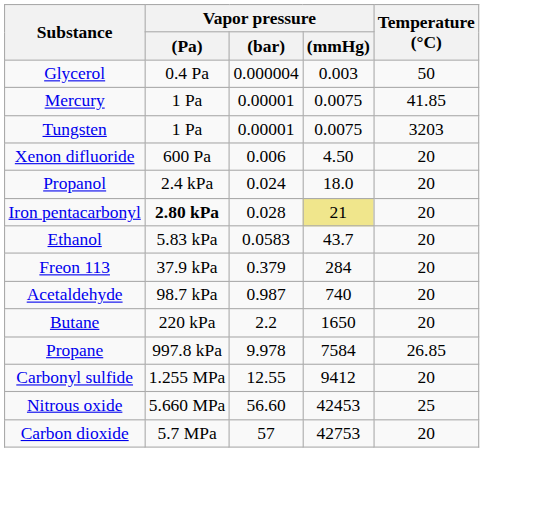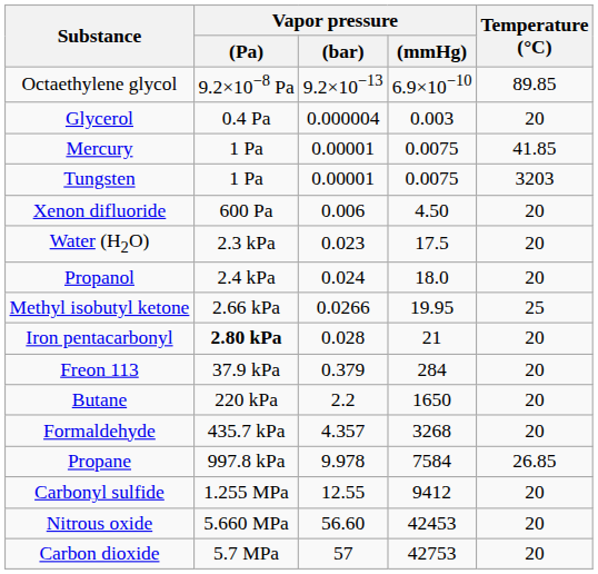 <table class="wikitable sortable" style="text-align:center;">
 <tr>
 <th rowspan=2>Substance</th>
 <th colspan=3>Vapor pressure</th>
 <th rowspan=2>Temperature<br>(°C)</th>
 </tr>
 <tr>
 <th>(Pa)</th>
 <th>(bar)</th>
 <th>(mmHg)</th>
 </tr>
 <tr>
+<td>Octaethylene glycol</td>
+<td>9.2×10<sup>−8</sup> Pa</td>
+<td>9.2×10<sup>−13</sup></td>
+<td>6.9×10<sup>−10</sup></td>
+<td>89.85</td>
+</tr>
+<tr>
 <td><a href='#'>Glycerol</a></td>
 <td>0.4 Pa</td>
 <td>0.000004</td>
 <td>0.003</td>
-<td>50</td>
+<td>20</td>
 </tr>
 <tr>
 <td><a href='#'>Mercury</a></td>
 <td>1 Pa</td>
 <td>0.00001</td>
 <td>0.0075</td>
 <td>41.85</td>
 </tr>
 <tr>
 <td><a href='#'>Tungsten</a></td>
 <td>1 Pa</td>
 <td>0.00001</td>
 <td>0.0075</td>
 <td>3203</td>
 </tr>
 <tr>
 <td><a href='#'>Xenon difluoride</a></td>
 <td>600 Pa</td>
 <td>0.006</td>
 <td>4.50</td>
 <td>20</td>
 </tr>
 <tr>
+<td><a href='#'>Water</a> (H<sub>2</sub>O)</td>
+<td>2.3 kPa</td>
+<td>0.023</td>
+<td>17.5</td>
+<td>20</td>
+</tr>
+<tr>
 <td><a href='#'>Propanol</a></td>
 <td>2.4 kPa</td>
 <td>0.024</td>
 <td>18.0</td>
 <td>20</td>
 </tr>
 <tr>
+<td><a href='#'>Methyl isobutyl ketone</a></td>
+<td>2.66 kPa</td>
+<td>0.0266</td>
+<td>19.95</td>
+<td>25</td>
+</tr>
+<tr>
 <td><a href='#'>Iron pentacarbonyl</a></td>
 <td><strong>2.80 kPa</strong></td>
 <td>0.028</td>
-<td style="background: khaki;">21</td>
-<td>20</td>
-</tr>
-<tr>
-<td><a href='#'>Ethanol</a></td>
-<td>5.83 kPa</td>
-<td>0.0583</td>
-<td>43.7</td>
+<td>21</td>
 <td>20</td>
 </tr>
 <tr>
 <td><a href='#'>Freon 113</a></td>
 <td>37.9 kPa</td>
 <td>0.379</td>
 <td>284</td>
 <td>20</td>
 </tr>
 <tr>
-<td><a href='#'>Acetaldehyde</a></td>
-<td>98.7 kPa</td>
-<td>0.987</td>
-<td>740</td>
-<td>20</td>
-</tr>
-<tr>
 <td><a href='#'>Butane</a></td>
 <td>220 kPa</td>
 <td>2.2</td>
 <td>1650</td>
+<td>20</td>
+</tr>
+<tr>
+<td><a href='#'>Formaldehyde</a></td>
+<td>435.7 kPa</td>
+<td>4.357</td>
+<td>3268</td>
 <td>20</td>
 </tr>
 <tr>
 <td><a href='#'>Propane</a></td>
 <td>997.8 kPa</td>
 <td>9.978</td>
 <td>7584</td>
 <td>26.85</td>
 </tr>
 <tr>
 <td><a href='#'>Carbonyl sulfide</a></td>
 <td>1.255 MPa</td>
 <td>12.55</td>
 <td>9412</td>
 <td>20</td>
 </tr>
 <tr>
 <td><a href='#'>Nitrous oxide</a></td>
 <td>5.660 MPa</td>
 <td>56.60</td>
 <td>42453</td>
-<td>25</td>
+<td>20</td>
 </tr>
 <tr>
 <td><a href='#'>Carbon dioxide</a></td>
 <td>5.7 MPa</td>
 <td>57</td>
 <td>42753</td>
 <td>20</td>
 </tr>
 </table>
